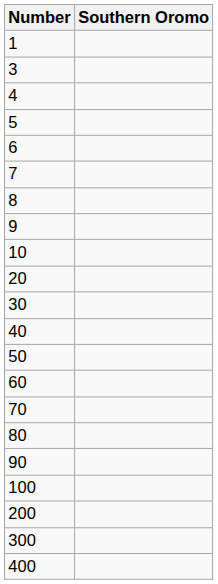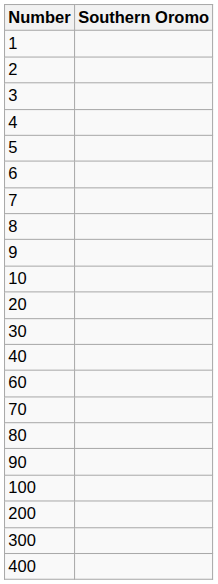 <table class="wikitable">
 <tr>
 <th>Number</th>
 <th>Southern Oromo</th>
 </tr>
 <tr>
 <td>1</td>
+<td></td>
+</tr>
+<tr>
+<td>2</td>
 <td></td>
 </tr>
 <tr>
 <td>3</td>
 <td></td>
 </tr>
 <tr>
 <td>4</td>
 <td></td>
 </tr>
 <tr>
 <td>5</td>
 <td></td>
 </tr>
 <tr>
 <td>6</td>
 <td></td>
 </tr>
 <tr>
 <td>7</td>
 <td></td>
 </tr>
 <tr>
 <td>8</td>
 <td></td>
 </tr>
 <tr>
 <td>9</td>
 <td></td>
 </tr>
 <tr>
 <td>10</td>
 <td></td>
 </tr>
 <tr>
 <td>20</td>
 <td></td>
 </tr>
 <tr>
 <td>30</td>
 <td></td>
 </tr>
 <tr>
 <td>40</td>
 <td></td>
 </tr>
 <tr>
-<td>50</td>
-<td></td>
-</tr>
-<tr>
 <td>60</td>
 <td></td>
 </tr>
 <tr>
 <td>70</td>
 <td></td>
 </tr>
 <tr>
 <td>80</td>
 <td></td>
 </tr>
 <tr>
 <td>90</td>
 <td></td>
 </tr>
 <tr>
 <td>100</td>
 <td></td>
 </tr>
 <tr>
 <td>200</td>
 <td></td>
 </tr>
 <tr>
 <td>300</td>
 <td></td>
 </tr>
 <tr>
 <td>400</td>
 <td></td>
 </tr>
 </table>
